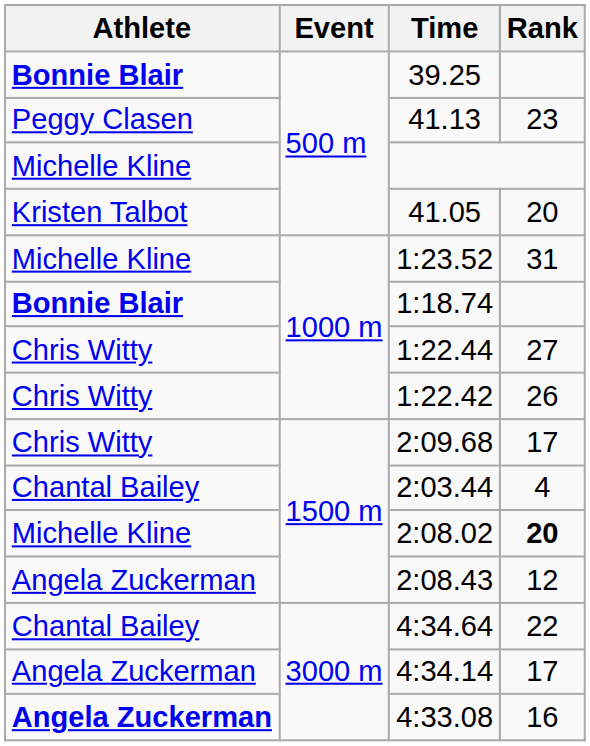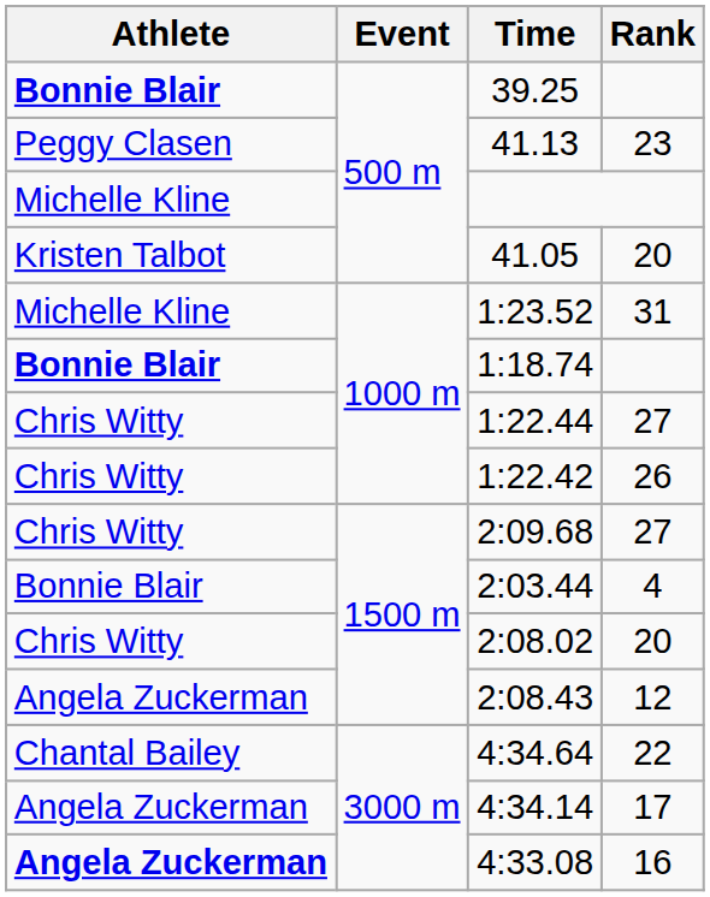 <table class=wikitable style=font-size:90%;text-align:center>
 <tr>
 <th>Athlete</th>
 <th>Event</th>
 <th>Time</th>
 <th>Rank</th>
 </tr>
 <tr>
 <td align=left><strong><a href='#'>Bonnie Blair</a></strong></td>
 <td align=left rowspan=4><a href='#'>500 m</a></td>
 <td>39.25</td>
 <td></td>
 </tr>
 <tr>
 <td align=left><a href='#'>Peggy Clasen</a></td>
 <td>41.13</td>
 <td>23</td>
 </tr>
 <tr>
 <td align=left><a href='#'>Michelle Kline</a></td>
 <td colspan=2></td>
 </tr>
 <tr>
 <td align=left><a href='#'>Kristen Talbot</a></td>
 <td>41.05</td>
 <td>20</td>
 </tr>
 <tr>
 <td align=left><a href='#'>Michelle Kline</a></td>
 <td align=left rowspan=4><a href='#'>1000 m</a></td>
 <td>1:23.52</td>
 <td>31</td>
 </tr>
 <tr>
 <td align=left><strong><a href='#'>Bonnie Blair</a></strong></td>
 <td>1:18.74</td>
 <td></td>
 </tr>
 <tr>
 <td align=left><a href='#'>Chris Witty</a></td>
 <td>1:22.44</td>
 <td>27</td>
 </tr>
 <tr>
 <td align=left><a href='#'>Chris Witty</a></td>
 <td>1:22.42</td>
 <td>26</td>
 </tr>
 <tr>
 <td align=left><a href='#'>Chris Witty</a></td>
 <td align=left rowspan=4><a href='#'>1500 m</a></td>
 <td>2:09.68</td>
-<td>17</td>
+<td>27</td>
 </tr>
 <tr>
-<td align=left><a href='#'>Chantal Bailey</a></td>
+<td align=left><a href='#'>Bonnie Blair</a></td>
 <td>2:03.44</td>
 <td>4</td>
 </tr>
 <tr>
-<td align=left><a href='#'>Michelle Kline</a></td>
+<td align=left><a href='#'>Chris Witty</a></td>
 <td>2:08.02</td>
-<td><strong>20</strong></td>
+<td>20</td>
 </tr>
 <tr>
 <td align=left><a href='#'>Angela Zuckerman</a></td>
 <td>2:08.43</td>
 <td>12</td>
 </tr>
 <tr>
 <td align=left><a href='#'>Chantal Bailey</a></td>
 <td align=left rowspan=3><a href='#'>3000 m</a></td>
 <td>4:34.64</td>
 <td>22</td>
 </tr>
 <tr>
 <td align=left><a href='#'>Angela Zuckerman</a></td>
 <td>4:34.14</td>
 <td>17</td>
 </tr>
 <tr>
 <td align=left><strong><a href='#'>Angela Zuckerman</a></strong></td>
 <td>4:33.08</td>
 <td>16</td>
 </tr>
 </table>
